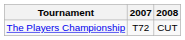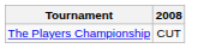 <table class="wikitable" style="font-size:95%;text-align:center;">
 <tr>
 <th>Tournament</th>
-<th>2007</th>
 <th>2008</th>
 </tr>
 <tr>
 <td align=left><a href='#'>The Players Championship</a></td>
-<td>T72</td>
 <td>CUT</td>
 </tr>
 </table>
